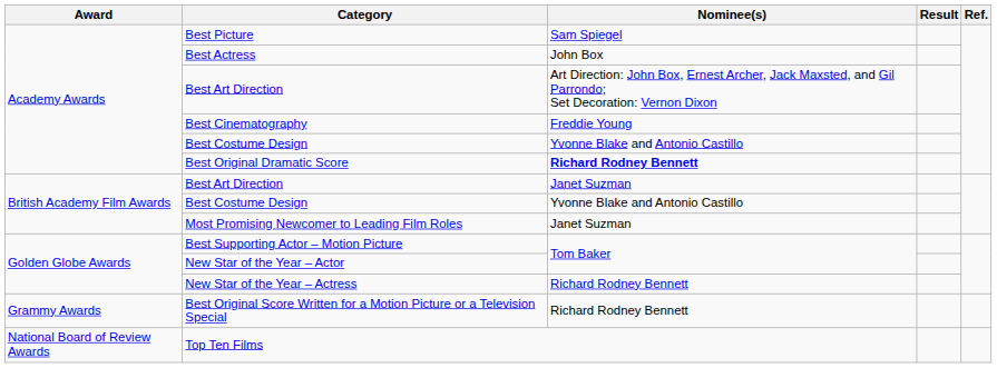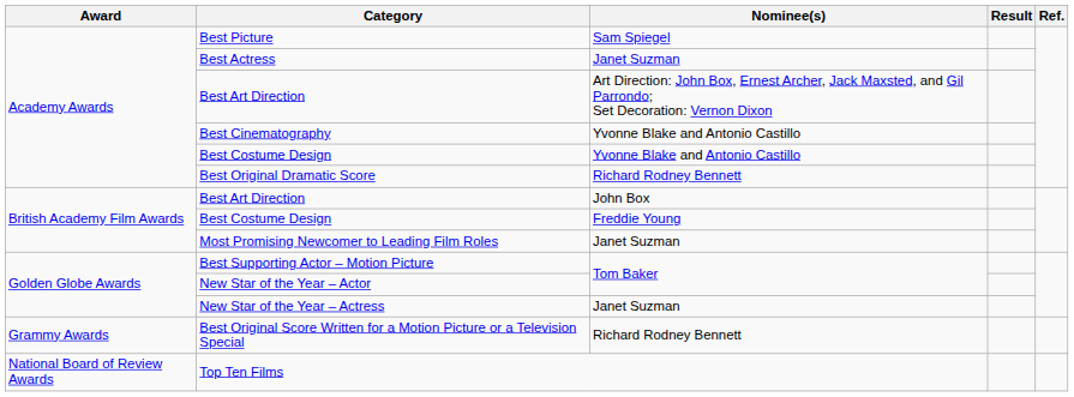 <table class="wikitable plainrowheaders">
 <tr>
 <th>Award</th>
 <th>Category</th>
 <th>Nominee(s)</th>
 <th>Result</th>
 <th>Ref.</th>
 </tr>
 <tr>
 <td rowspan="6"><a href='#'>Academy Awards</a></td>
 <td><a href='#'>Best Picture</a></td>
 <td><a href='#'>Sam Spiegel</a></td>
 <td></td>
 <td align="center" rowspan="6"></td>
 </tr>
 <tr>
 <td><a href='#'>Best Actress</a></td>
-<td>John Box</td>
+<td><a href='#'>Janet Suzman</a></td>
 <td></td>
 </tr>
 <tr>
 <td><a href='#'>Best Art Direction</a></td>
 <td>Art Direction: <a href='#'>John Box</a>, <a href='#'>Ernest Archer</a>, <a href='#'>Jack Maxsted</a>, and <a href='#'>Gil Parrondo</a>; <br> Set Decoration: <a href='#'>Vernon Dixon</a></td>
 <td></td>
 </tr>
 <tr>
 <td><a href='#'>Best Cinematography</a></td>
-<td><a href='#'>Freddie Young</a></td>
+<td>Yvonne Blake and Antonio Castillo</td>
 <td></td>
 </tr>
 <tr>
 <td><a href='#'>Best Costume Design</a></td>
 <td><a href='#'>Yvonne Blake</a> and <a href='#'>Antonio Castillo</a></td>
 <td></td>
 </tr>
 <tr>
 <td><a href='#'>Best Original Dramatic Score</a></td>
-<td><strong><a href='#'>Richard Rodney Bennett</a></strong></td>
+<td><a href='#'>Richard Rodney Bennett</a></td>
 <td></td>
 </tr>
 <tr>
 <td rowspan="3"><a href='#'>British Academy Film Awards</a></td>
 <td><a href='#'>Best Art Direction</a></td>
-<td><a href='#'>Janet Suzman</a></td>
+<td>John Box</td>
 <td></td>
 <td align="center" rowspan="3"></td>
 </tr>
 <tr>
 <td><a href='#'>Best Costume Design</a></td>
-<td>Yvonne Blake and Antonio Castillo</td>
+<td><a href='#'>Freddie Young</a></td>
 <td></td>
 </tr>
 <tr>
 <td><a href='#'>Most Promising Newcomer to Leading Film Roles</a></td>
 <td>Janet Suzman</td>
 <td></td>
 </tr>
 <tr>
 <td rowspan="3"><a href='#'>Golden Globe Awards</a></td>
 <td><a href='#'>Best Supporting Actor – Motion Picture</a></td>
 <td rowspan="2"><a href='#'>Tom Baker</a></td>
 <td></td>
 <td align="center" rowspan="3"></td>
 </tr>
 <tr>
 <td><a href='#'>New Star of the Year – Actor</a></td>
 <td></td>
 </tr>
 <tr>
 <td><a href='#'>New Star of the Year – Actress</a></td>
-<td><a href='#'>Richard Rodney Bennett</a></td>
+<td>Janet Suzman</td>
 <td></td>
 </tr>
 <tr>
 <td><a href='#'>Grammy Awards</a></td>
 <td><a href='#'>Best Original Score Written for a Motion Picture or a Television Special</a></td>
 <td>Richard Rodney Bennett</td>
 <td></td>
 <td align="center"></td>
 </tr>
 <tr>
 <td><a href='#'>National Board of Review Awards</a></td>
 <td colspan="2"><a href='#'>Top Ten Films</a></td>
 <td></td>
 <td align="center"></td>
 </tr>
 </table>
